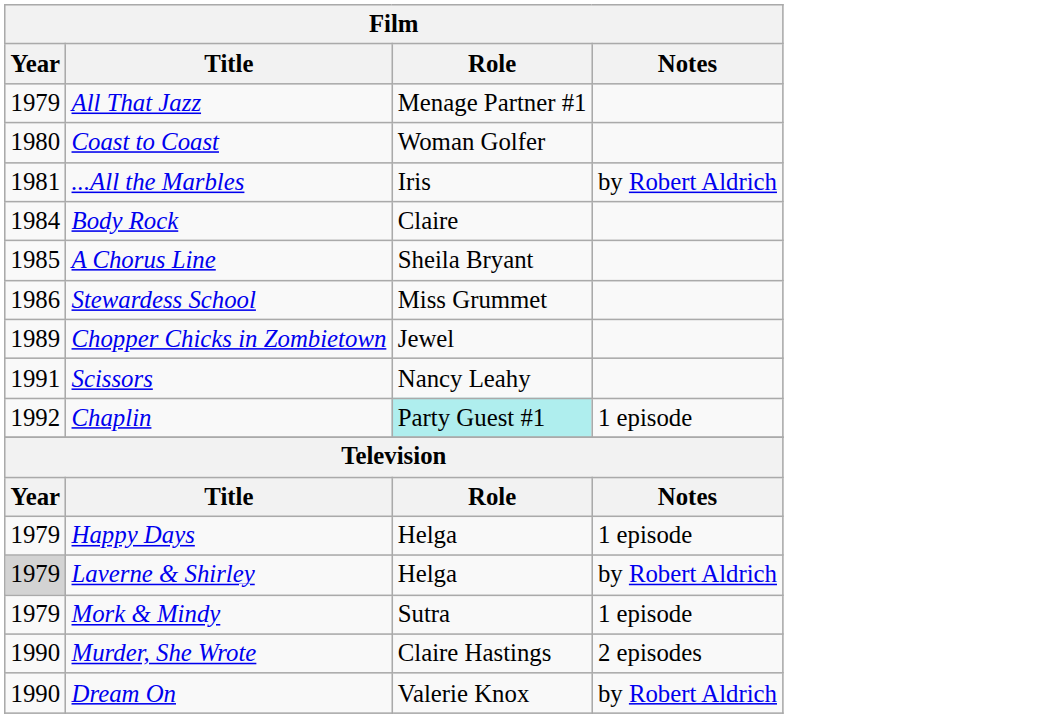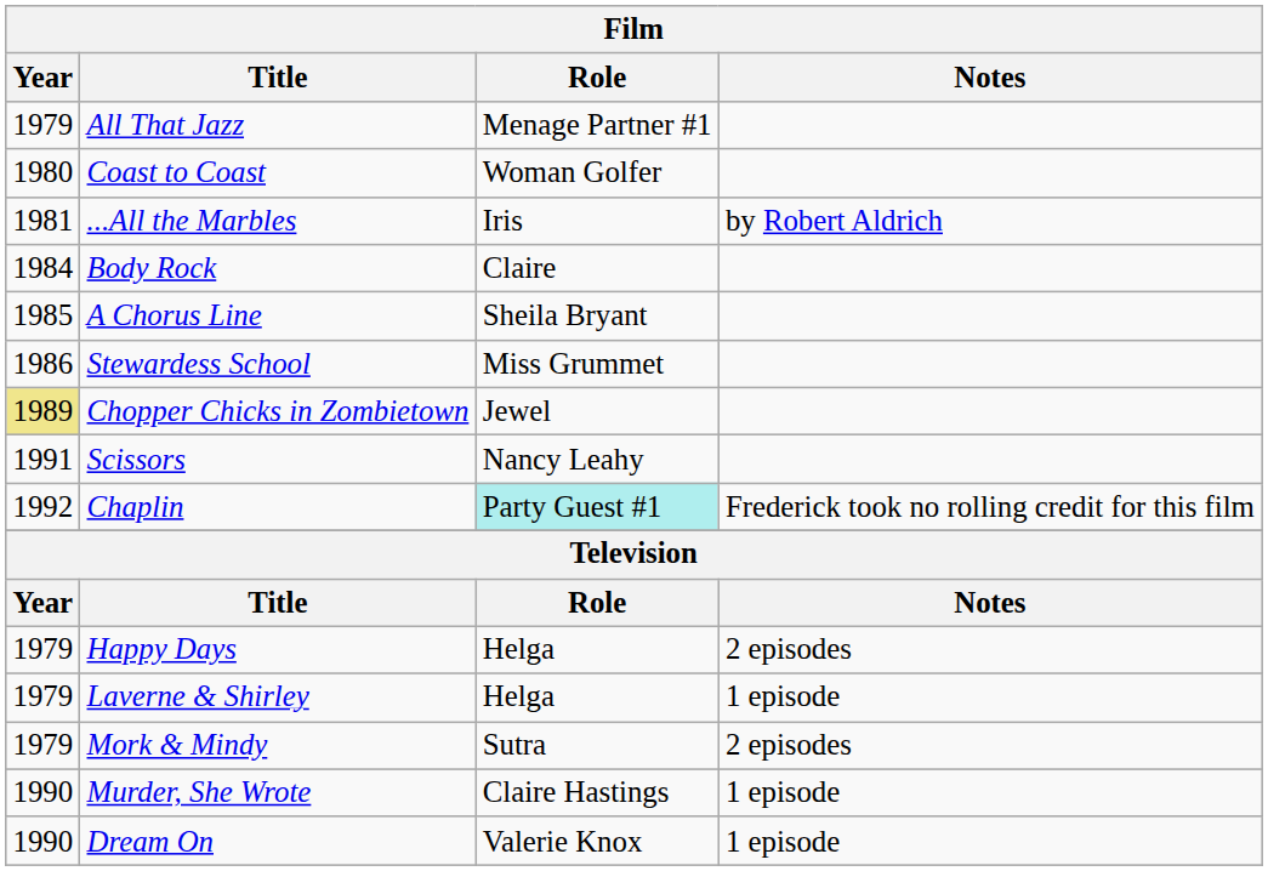 <table class="wikitable">
 <tr>
 <th colspan="4">Film</th>
 </tr>
 <tr>
 <th>Year</th>
 <th>Title</th>
 <th>Role</th>
 <th>Notes</th>
 </tr>
 <tr>
 <td>1979</td>
 <td><em><a href='#'>All That Jazz</a></em></td>
 <td>Menage Partner #1</td>
 <td></td>
 </tr>
 <tr>
 <td>1980</td>
 <td><em><a href='#'>Coast to Coast</a></em></td>
 <td>Woman Golfer</td>
 <td></td>
 </tr>
 <tr>
 <td>1981</td>
 <td><em><a href='#'>...All the Marbles</a></em></td>
 <td>Iris</td>
 <td>by <a href='#'>Robert Aldrich</a></td>
 </tr>
 <tr>
 <td>1984</td>
 <td><em><a href='#'>Body Rock</a></em></td>
 <td>Claire</td>
 <td></td>
 </tr>
 <tr>
 <td>1985</td>
 <td><em><a href='#'>A Chorus Line</a></em></td>
 <td>Sheila Bryant</td>
 <td></td>
 </tr>
 <tr>
 <td>1986</td>
 <td><em><a href='#'>Stewardess School</a></em></td>
 <td>Miss Grummet</td>
 <td></td>
 </tr>
 <tr>
-<td>1989</td>
+<td style="background: khaki;">1989</td>
 <td><em><a href='#'>Chopper Chicks in Zombietown</a></em></td>
 <td>Jewel</td>
 <td></td>
 </tr>
 <tr>
 <td>1991</td>
 <td><em><a href='#'>Scissors</a></em></td>
 <td>Nancy Leahy</td>
 <td></td>
 </tr>
 <tr>
 <td>1992</td>
 <td><em><a href='#'>Chaplin</a></em></td>
 <td style="background: paleturquoise;">Party Guest #1</td>
-<td>1 episode</td>
+<td>Frederick took no rolling credit for this film</td>
 </tr>
 <tr>
 </tr>
 <tr>
 <th colspan="4">Television</th>
 </tr>
 <tr>
 <th>Year</th>
 <th>Title</th>
 <th>Role</th>
 <th>Notes</th>
 </tr>
 <tr>
 <td>1979</td>
 <td><em><a href='#'>Happy Days</a></em></td>
 <td>Helga</td>
-<td>1 episode</td>
+<td>2 episodes</td>
 </tr>
 <tr>
-<td style="background: lightgrey;">1979</td>
+<td>1979</td>
 <td><em><a href='#'>Laverne & Shirley</a></em></td>
 <td>Helga</td>
-<td>by <a href='#'>Robert Aldrich</a></td>
+<td>1 episode</td>
 </tr>
 <tr>
 <td>1979</td>
 <td><em><a href='#'>Mork & Mindy</a></em></td>
 <td>Sutra</td>
-<td>1 episode</td>
+<td>2 episodes</td>
 </tr>
 <tr>
 <td>1990</td>
 <td><em><a href='#'>Murder, She Wrote</a></em></td>
 <td>Claire Hastings</td>
-<td>2 episodes</td>
+<td>1 episode</td>
 </tr>
 <tr>
 <td>1990</td>
 <td><em><a href='#'>Dream On</a></em></td>
 <td>Valerie Knox</td>
-<td>by <a href='#'>Robert Aldrich</a></td>
+<td>1 episode</td>
 </tr>
 </table>
